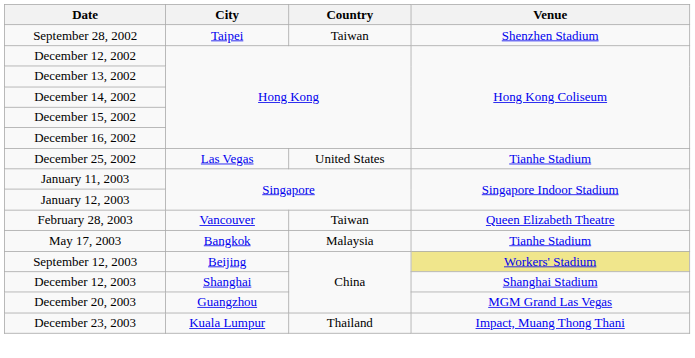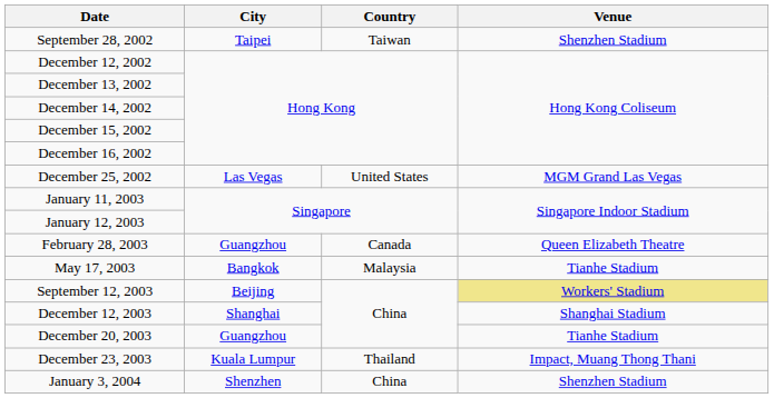 <table class="wikitable" style="text-align:center;">
 <tr>
 <th scope="col" style="width:12em;">Date</th>
 <th scope="col" style="width:9em;">City</th>
 <th scope="col" style="width:9em;">Country</th>
 <th scope="col" style="width:21em;">Venue</th>
 </tr>
 <tr>
 <td>September 28, 2002</td>
 <td><a href='#'>Taipei</a></td>
 <td>Taiwan</td>
 <td><a href='#'>Shenzhen Stadium</a></td>
 </tr>
 <tr>
 <td>December 12, 2002</td>
 <td colspan="2" rowspan="5"><a href='#'>Hong Kong</a></td>
 <td rowspan="5"><a href='#'>Hong Kong Coliseum</a></td>
 </tr>
 <tr>
 <td>December 13, 2002</td>
 </tr>
 <tr>
 <td>December 14, 2002</td>
 </tr>
 <tr>
 <td>December 15, 2002</td>
 </tr>
 <tr>
 <td>December 16, 2002</td>
 </tr>
 <tr>
 <td>December 25, 2002</td>
 <td><a href='#'>Las Vegas</a></td>
 <td>United States</td>
-<td><a href='#'>Tianhe Stadium</a></td>
+<td><a href='#'>MGM Grand Las Vegas</a></td>
 </tr>
 <tr>
 <td>January 11, 2003</td>
 <td colspan="2" rowspan="2"><a href='#'>Singapore</a></td>
 <td rowspan="2"><a href='#'>Singapore Indoor Stadium</a></td>
 </tr>
 <tr>
 <td>January 12, 2003</td>
 </tr>
 <tr>
 <td>February 28, 2003</td>
-<td><a href='#'>Vancouver</a></td>
-<td>Taiwan</td>
+<td><a href='#'>Guangzhou</a></td>
+<td>Canada</td>
 <td><a href='#'>Queen Elizabeth Theatre</a></td>
 </tr>
 <tr>
 <td>May 17, 2003</td>
 <td><a href='#'>Bangkok</a></td>
 <td>Malaysia</td>
 <td><a href='#'>Tianhe Stadium</a></td>
 </tr>
 <tr>
 <td>September 12, 2003</td>
 <td><a href='#'>Beijing</a></td>
 <td rowspan="3">China</td>
 <td style="background: khaki;"><a href='#'>Workers' Stadium</a></td>
 </tr>
 <tr>
 <td>December 12, 2003</td>
 <td><a href='#'>Shanghai</a></td>
 <td><a href='#'>Shanghai Stadium</a></td>
 </tr>
 <tr>
 <td>December 20, 2003</td>
 <td><a href='#'>Guangzhou</a></td>
-<td><a href='#'>MGM Grand Las Vegas</a></td>
+<td><a href='#'>Tianhe Stadium</a></td>
 </tr>
 <tr>
 <td>December 23, 2003</td>
 <td><a href='#'>Kuala Lumpur</a></td>
 <td>Thailand</td>
 <td><a href='#'>Impact, Muang Thong Thani</a></td>
 </tr>
+<tr>
+<td>January 3, 2004</td>
+<td><a href='#'>Shenzhen</a></td>
+<td>China</td>
+<td><a href='#'>Shenzhen Stadium</a></td>
+</tr>
 </table>
